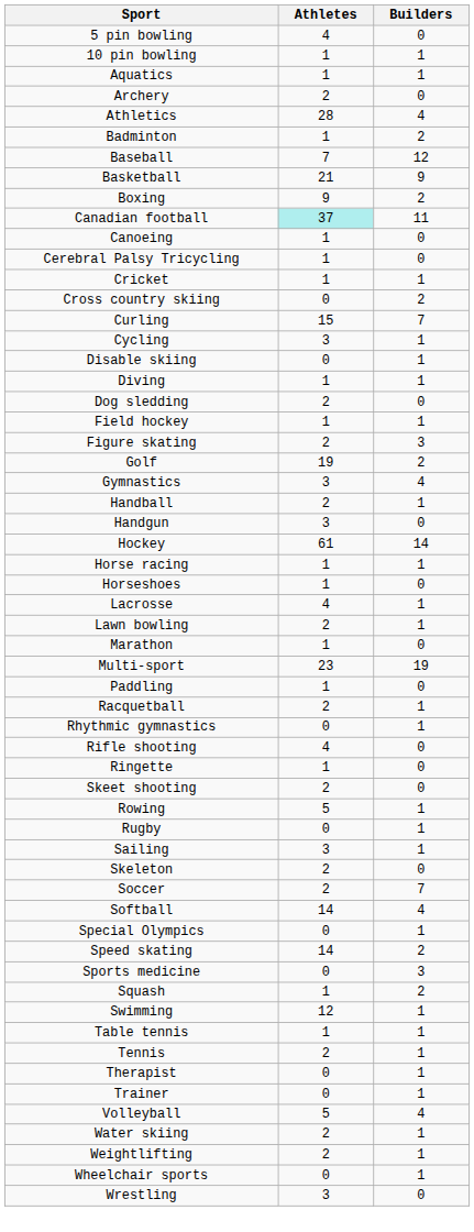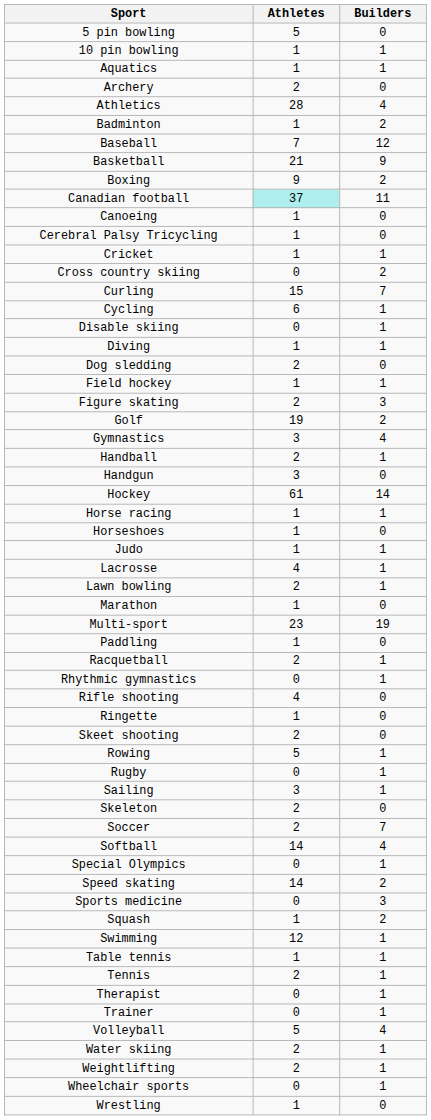 <table class="wikitable sortable">
 <tr style="font-size:11pt;font-weight:bold" align="center" valign="bottom">
 <th width="300">Sport</th>
 <th width="100">Athletes</th>
 <th width="100">Builders</th>
 </tr>
 <tr style="font-size:11pt"  align="center">
 <td>5 pin bowling</td>
-<td>4</td>
+<td>5</td>
 <td>0</td>
 </tr>
 <tr style="font-size:11pt"  align="center">
 <td>10 pin bowling</td>
 <td>1</td>
 <td>1</td>
 </tr>
 <tr style="font-size:11pt"  align="center">
 <td>Aquatics</td>
 <td>1</td>
 <td>1</td>
 </tr>
 <tr style="font-size:11pt"  align="center">
 <td>Archery</td>
 <td>2</td>
 <td>0</td>
 </tr>
 <tr style="font-size:11pt"  align="center">
 <td>Athletics</td>
 <td>28</td>
 <td>4</td>
 </tr>
 <tr style="font-size:11pt"  align="center">
 <td>Badminton</td>
 <td>1</td>
 <td>2</td>
 </tr>
 <tr style="font-size:11pt"  align="center">
 <td>Baseball</td>
 <td>7</td>
 <td>12</td>
 </tr>
 <tr style="font-size:11pt"  align="center">
 <td>Basketball</td>
 <td>21</td>
 <td>9</td>
 </tr>
 <tr style="font-size:11pt"  align="center">
 <td>Boxing</td>
 <td>9</td>
 <td>2</td>
 </tr>
 <tr style="font-size:11pt"  align="center">
 <td>Canadian football</td>
 <td style="background: paleturquoise;">37</td>
 <td>11</td>
 </tr>
 <tr style="font-size:11pt"  align="center">
 <td>Canoeing</td>
 <td>1</td>
 <td>0</td>
 </tr>
 <tr style="font-size:11pt"  align="center">
 <td>Cerebral Palsy Tricycling</td>
 <td>1</td>
 <td>0</td>
 </tr>
 <tr style="font-size:11pt"  align="center">
 <td>Cricket</td>
 <td>1</td>
 <td>1</td>
 </tr>
 <tr style="font-size:11pt"  align="center">
 <td>Cross country skiing</td>
 <td>0</td>
 <td>2</td>
 </tr>
 <tr style="font-size:11pt"  align="center">
 <td>Curling</td>
 <td>15</td>
 <td>7</td>
 </tr>
 <tr style="font-size:11pt"  align="center">
 <td>Cycling</td>
-<td>3</td>
+<td>6</td>
 <td>1</td>
 </tr>
 <tr style="font-size:11pt"  align="center">
 <td>Disable skiing</td>
 <td>0</td>
 <td>1</td>
 </tr>
 <tr style="font-size:11pt"  align="center">
 <td>Diving</td>
 <td>1</td>
 <td>1</td>
 </tr>
 <tr style="font-size:11pt"  align="center">
 <td>Dog sledding</td>
 <td>2</td>
 <td>0</td>
 </tr>
 <tr style="font-size:11pt"  align="center">
 <td>Field hockey</td>
 <td>1</td>
 <td>1</td>
 </tr>
 <tr style="font-size:11pt"  align="center">
 <td>Figure skating</td>
 <td>2</td>
 <td>3</td>
 </tr>
 <tr style="font-size:11pt"  align="center">
 <td>Golf</td>
 <td>19</td>
 <td>2</td>
 </tr>
 <tr style="font-size:11pt"  align="center">
 <td>Gymnastics</td>
 <td>3</td>
 <td>4</td>
 </tr>
 <tr style="font-size:11pt"  align="center">
 <td>Handball</td>
 <td>2</td>
 <td>1</td>
 </tr>
 <tr style="font-size:11pt"  align="center">
 <td>Handgun</td>
 <td>3</td>
 <td>0</td>
 </tr>
 <tr style="font-size:11pt"  align="center">
 <td>Hockey</td>
 <td>61</td>
 <td>14</td>
 </tr>
 <tr style="font-size:11pt"  align="center">
 <td>Horse racing</td>
 <td>1</td>
 <td>1</td>
 </tr>
 <tr style="font-size:11pt"  align="center">
 <td>Horseshoes</td>
 <td>1</td>
 <td>0</td>
+</tr>
+<tr style="font-size:11pt"  align="center">
+<td>Judo</td>
+<td>1</td>
+<td>1</td>
 </tr>
 <tr style="font-size:11pt"  align="center">
 <td>Lacrosse</td>
 <td>4</td>
 <td>1</td>
 </tr>
 <tr style="font-size:11pt"  align="center">
 <td>Lawn bowling</td>
 <td>2</td>
 <td>1</td>
 </tr>
 <tr style="font-size:11pt"  align="center">
 <td>Marathon</td>
 <td>1</td>
 <td>0</td>
 </tr>
 <tr style="font-size:11pt"  align="center">
 <td>Multi-sport</td>
 <td>23</td>
 <td>19</td>
 </tr>
 <tr style="font-size:11pt"  align="center">
 <td>Paddling</td>
 <td>1</td>
 <td>0</td>
 </tr>
 <tr style="font-size:11pt"  align="center">
 <td>Racquetball</td>
 <td>2</td>
 <td>1</td>
 </tr>
 <tr style="font-size:11pt"  align="center">
 <td>Rhythmic gymnastics</td>
 <td>0</td>
 <td>1</td>
 </tr>
 <tr style="font-size:11pt"  align="center">
 <td>Rifle shooting</td>
 <td>4</td>
 <td>0</td>
 </tr>
 <tr style="font-size:11pt"  align="center">
 <td>Ringette</td>
 <td>1</td>
 <td>0</td>
 </tr>
 <tr style="font-size:11pt"  align="center">
 <td>Skeet shooting</td>
 <td>2</td>
 <td>0</td>
 </tr>
 <tr style="font-size:11pt"  align="center">
 <td>Rowing</td>
 <td>5</td>
 <td>1</td>
 </tr>
 <tr style="font-size:11pt"  align="center">
 <td>Rugby</td>
 <td>0</td>
 <td>1</td>
 </tr>
 <tr style="font-size:11pt"  align="center">
 <td>Sailing</td>
 <td>3</td>
 <td>1</td>
 </tr>
 <tr style="font-size:11pt"  align="center">
 <td>Skeleton</td>
 <td>2</td>
 <td>0</td>
 </tr>
 <tr style="font-size:11pt"  align="center">
 <td>Soccer</td>
 <td>2</td>
 <td>7</td>
 </tr>
 <tr style="font-size:11pt"  align="center">
 <td>Softball</td>
 <td>14</td>
 <td>4</td>
 </tr>
 <tr style="font-size:11pt"  align="center">
 <td>Special Olympics</td>
 <td>0</td>
 <td>1</td>
 </tr>
 <tr style="font-size:11pt"  align="center">
 <td>Speed skating</td>
 <td>14</td>
 <td>2</td>
 </tr>
 <tr style="font-size:11pt"  align="center">
 <td>Sports medicine</td>
 <td>0</td>
 <td>3</td>
 </tr>
 <tr style="font-size:11pt"  align="center">
 <td>Squash</td>
 <td>1</td>
 <td>2</td>
 </tr>
 <tr style="font-size:11pt"  align="center">
 <td>Swimming</td>
 <td>12</td>
 <td>1</td>
 </tr>
 <tr style="font-size:11pt"  align="center">
 <td>Table tennis</td>
 <td>1</td>
 <td>1</td>
 </tr>
 <tr style="font-size:11pt"  align="center">
 <td>Tennis</td>
 <td>2</td>
 <td>1</td>
 </tr>
 <tr style="font-size:11pt"  align="center">
 <td>Therapist</td>
 <td>0</td>
 <td>1</td>
 </tr>
 <tr style="font-size:11pt"  align="center">
 <td>Trainer</td>
 <td>0</td>
 <td>1</td>
 </tr>
 <tr style="font-size:11pt"  align="center">
 <td>Volleyball</td>
 <td>5</td>
 <td>4</td>
 </tr>
 <tr style="font-size:11pt"  align="center">
 <td>Water skiing</td>
 <td>2</td>
 <td>1</td>
 </tr>
 <tr style="font-size:11pt"  align="center">
 <td>Weightlifting</td>
 <td>2</td>
 <td>1</td>
 </tr>
 <tr style="font-size:11pt"  align="center">
 <td>Wheelchair sports</td>
 <td>0</td>
 <td>1</td>
 </tr>
 <tr style="font-size:11pt"  align="center">
 <td>Wrestling</td>
-<td>3</td>
+<td>1</td>
 <td>0</td>
 </tr>
 </table>
